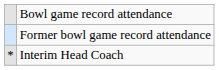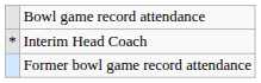 <table class="wikitable">
 <tr>
 <td style="text-align:center; background:#e3e3e3;"></td>
 <td>Bowl game record attendance</td>
 </tr>
 <tr>
+<td style="text-align:center; background:#e3e3e3;">*</td>
+<td>Interim Head Coach</td>
+</tr>
+<tr>
 <td style="text-align:center; background:#d0e7ff;"></td>
 <td>Former bowl game record attendance</td>
 </tr>
-<tr>
-<td style="text-align:center; background:#e3e3e3;">*</td>
-<td>Interim Head Coach</td>
-</tr>
 </table>
